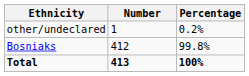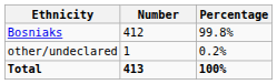 <table class="wikitable">
 <tr>
 <th width="100px">Ethnicity</th>
 <th width="80px">Number</th>
 <th width="80px">Percentage</th>
 </tr>
 <tr>
+<td><a href='#'>Bosniaks</a></td>
+<td>412</td>
+<td>99.8%</td>
+</tr>
+<tr>
 <td>other/undeclared</td>
 <td>1</td>
 <td>0.2%</td>
-</tr>
-<tr>
-<td><a href='#'>Bosniaks</a></td>
-<td>412</td>
-<td>99.8%</td>
 </tr>
 <tr>
 <td><strong>Total</strong></td>
 <td><strong>413</strong></td>
 <td><strong>100%</strong></td>
 </tr>
 </table>
